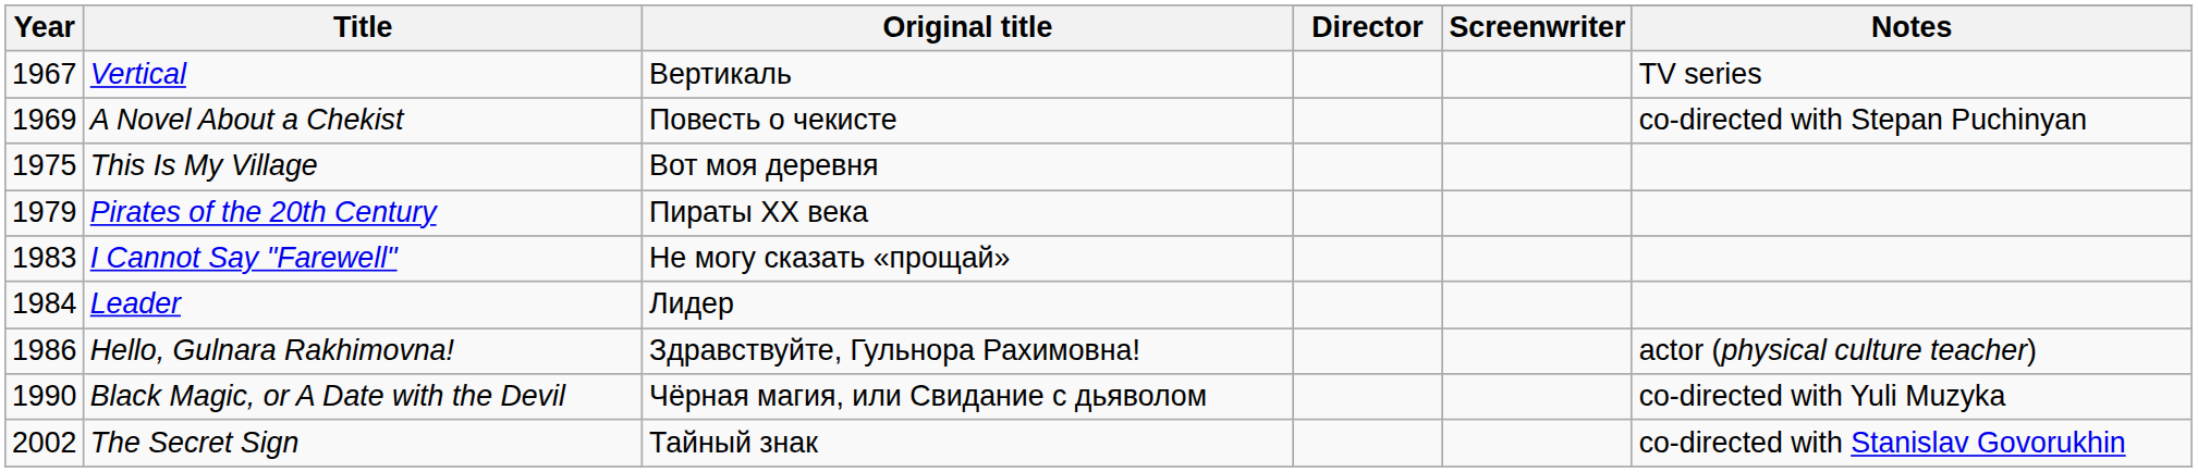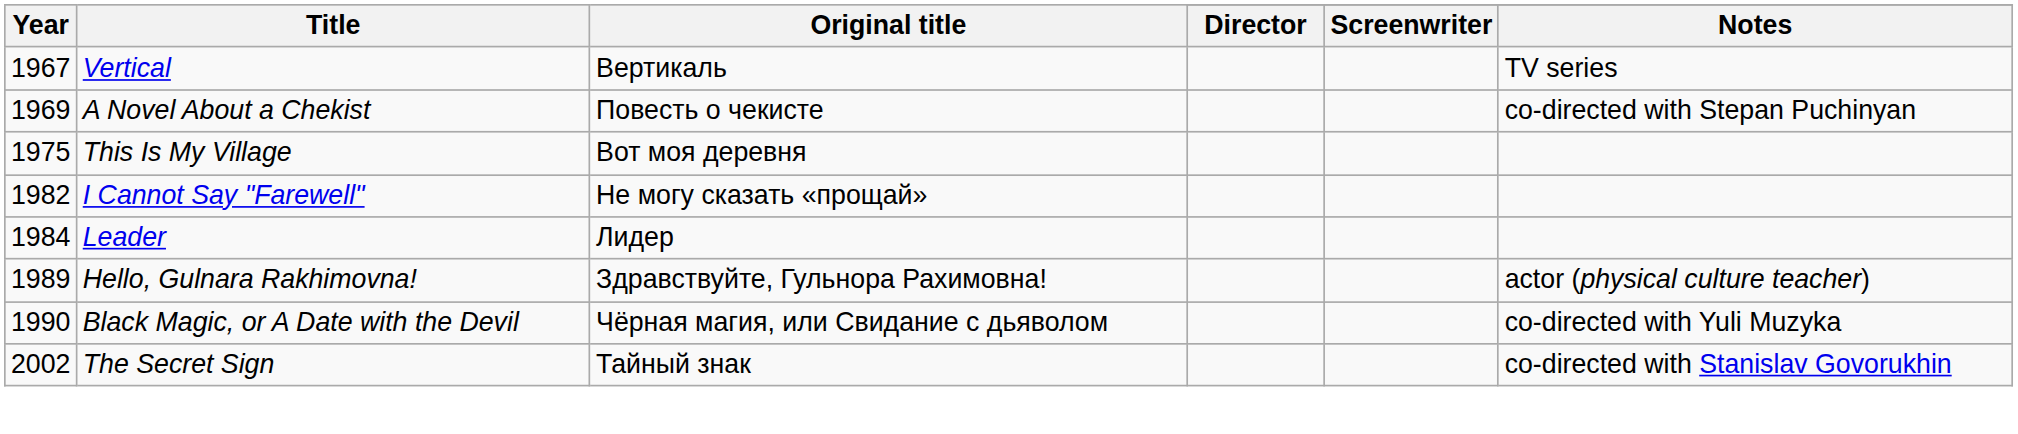 <table class="wikitable" style="margin-right: 0;">
 <tr>
 <th rowspan="2" width="33">Year</th>
 <th rowspan="2" width="300">Title</th>
 <th rowspan="2" width="350">Original title</th>
 </tr>
 <tr>
 <th width="75">Director</th>
 <th width="75">Screenwriter</th>
 <th width="300">Notes</th>
 </tr>
 <tr>
 <td>1967</td>
 <td><em><a href='#'>Vertical</a></em></td>
 <td>Вертикаль</td>
 <td></td>
 <td></td>
 <td>TV series</td>
 </tr>
 <tr>
 <td>1969</td>
 <td><em>A Novel About a Chekist</em></td>
 <td>Повесть о чекисте</td>
 <td></td>
 <td></td>
 <td>co-directed with Stepan Puchinyan</td>
 </tr>
 <tr>
 <td>1975</td>
 <td><em>This Is My Village</em></td>
 <td>Вот моя деревня</td>
 <td></td>
 <td></td>
 <td></td>
 </tr>
 <tr>
-<td>1979</td>
-<td><em><a href='#'>Pirates of the 20th Century</a></em></td>
-<td>Пираты XX века</td>
-<td></td>
-<td></td>
-<td></td>
-</tr>
-<tr>
-<td>1983</td>
+<td>1982</td>
 <td><em><a href='#'>I Cannot Say "Farewell"</a></em></td>
 <td>Не могу сказать «прощай»</td>
 <td></td>
 <td></td>
 <td></td>
 </tr>
 <tr>
 <td>1984</td>
 <td><em><a href='#'>Leader</a></em></td>
 <td>Лидер</td>
 <td></td>
 <td></td>
 <td></td>
 </tr>
 <tr>
-<td>1986</td>
+<td>1989</td>
 <td><em>Hello, Gulnara Rakhimovna!</em></td>
 <td>Здравствуйте, Гульнора Рахимовна!</td>
 <td></td>
 <td></td>
 <td>actor (<em>physical culture teacher</em>)</td>
 </tr>
 <tr>
 <td>1990</td>
 <td><em>Black Magic, or A Date with the Devil</em></td>
 <td>Чёрная магия, или Свидание с дьяволом</td>
 <td></td>
 <td></td>
 <td>co-directed with Yuli Muzyka</td>
 </tr>
 <tr>
 <td>2002</td>
 <td><em>The Secret Sign</em></td>
 <td>Тайный знак</td>
 <td></td>
 <td></td>
 <td>co-directed with <a href='#'>Stanislav Govorukhin</a></td>
 </tr>
 </table>
